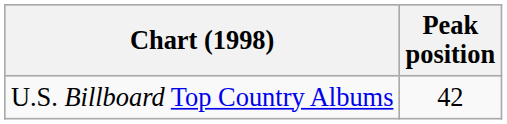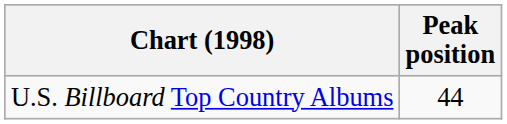 <table class="wikitable">
 <tr>
 <th>Chart (1998)</th>
 <th>Peak<br>position</th>
 </tr>
 <tr>
 <td>U.S. <em>Billboard</em> <a href='#'>Top Country Albums</a></td>
-<td align="center">42</td>
+<td align="center">44</td>
 </tr>
 </table>
